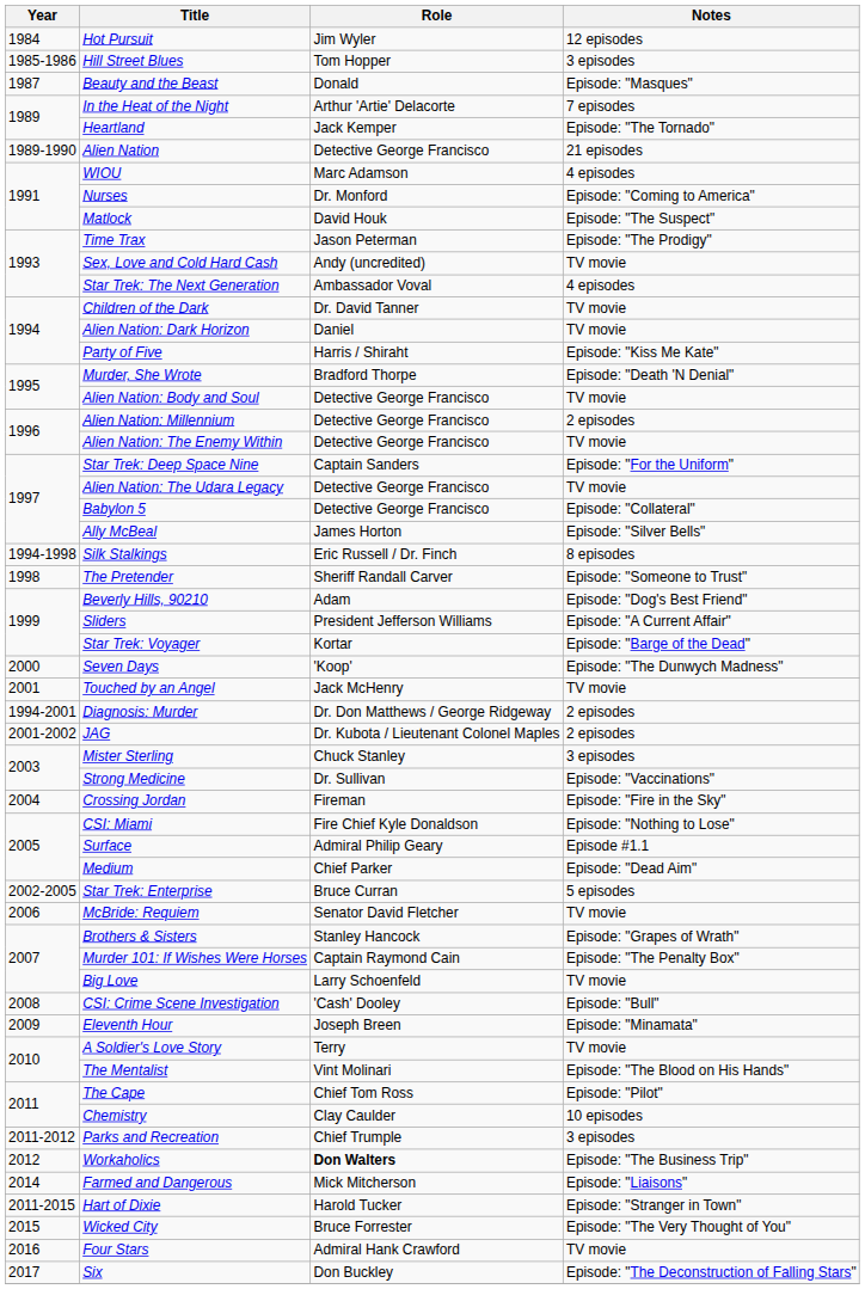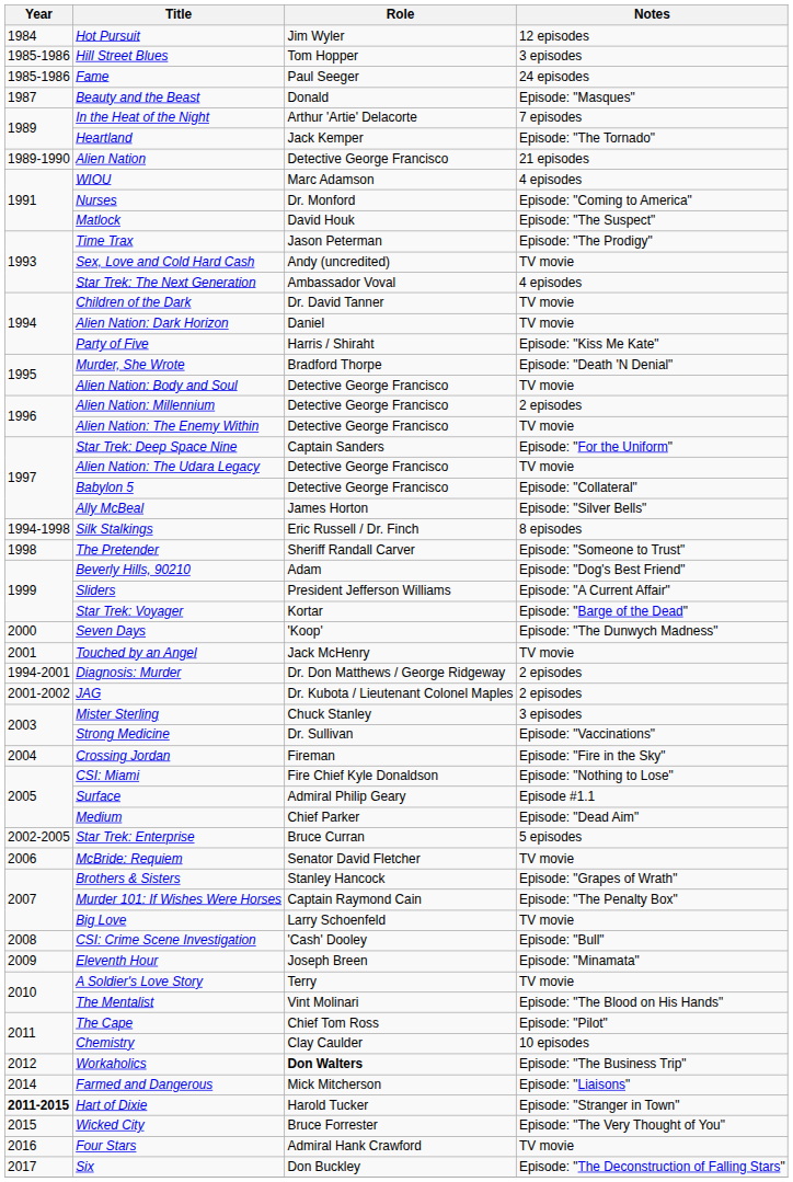 <table class="wikitable sortable">
 <tr>
 <th>Year</th>
 <th>Title</th>
 <th>Role</th>
 <th>Notes</th>
 </tr>
 <tr>
 <td>1984</td>
 <td><em><a href='#'>Hot Pursuit</a></em></td>
 <td>Jim Wyler</td>
 <td>12 episodes</td>
 </tr>
 <tr>
 <td>1985-1986</td>
 <td><em><a href='#'>Hill Street Blues</a></em></td>
 <td>Tom Hopper</td>
 <td>3 episodes</td>
+</tr>
+<tr>
+<td>1985-1986</td>
+<td><em><a href='#'>Fame</a></em></td>
+<td>Paul Seeger</td>
+<td>24 episodes</td>
 </tr>
 <tr>
 <td>1987</td>
 <td><em><a href='#'>Beauty and the Beast</a></em></td>
 <td>Donald</td>
 <td>Episode: "Masques"</td>
 </tr>
 <tr>
 <td rowspan=2>1989</td>
 <td><em><a href='#'>In the Heat of the Night</a></em></td>
 <td>Arthur 'Artie' Delacorte</td>
 <td>7 episodes</td>
 </tr>
 <tr>
 <td><em><a href='#'>Heartland</a></em></td>
 <td>Jack Kemper</td>
 <td>Episode: "The Tornado"</td>
 </tr>
 <tr>
 <td>1989-1990</td>
 <td><em><a href='#'>Alien Nation</a></em></td>
 <td>Detective George Francisco</td>
 <td>21 episodes</td>
 </tr>
 <tr>
 <td rowspan=3>1991</td>
 <td><em><a href='#'>WIOU</a></em></td>
 <td>Marc Adamson</td>
 <td>4 episodes</td>
 </tr>
 <tr>
 <td><em><a href='#'>Nurses</a></em></td>
 <td>Dr. Monford</td>
 <td>Episode: "Coming to America"</td>
 </tr>
 <tr>
 <td><em><a href='#'>Matlock</a></em></td>
 <td>David Houk</td>
 <td>Episode: "The Suspect"</td>
 </tr>
 <tr>
 <td rowspan=3>1993</td>
 <td><em><a href='#'>Time Trax</a></em></td>
 <td>Jason Peterman</td>
 <td>Episode: "The Prodigy"</td>
 </tr>
 <tr>
 <td><em><a href='#'>Sex, Love and Cold Hard Cash</a></em></td>
 <td>Andy (uncredited)</td>
 <td>TV movie</td>
 </tr>
 <tr>
 <td><em><a href='#'>Star Trek: The Next Generation</a></em></td>
 <td>Ambassador Voval</td>
 <td>4 episodes</td>
 </tr>
 <tr>
 <td rowspan=3>1994</td>
 <td><em><a href='#'>Children of the Dark</a></em></td>
 <td>Dr. David Tanner</td>
 <td>TV movie</td>
 </tr>
 <tr>
 <td><em><a href='#'>Alien Nation: Dark Horizon</a></em></td>
 <td>Daniel</td>
 <td>TV movie</td>
 </tr>
 <tr>
 <td><em><a href='#'>Party of Five</a></em></td>
 <td>Harris / Shiraht</td>
 <td>Episode: "Kiss Me Kate"</td>
 </tr>
 <tr>
 <td rowspan=2>1995</td>
 <td><em><a href='#'>Murder, She Wrote</a></em></td>
 <td>Bradford Thorpe</td>
 <td>Episode: "Death 'N Denial"</td>
 </tr>
 <tr>
 <td><em><a href='#'>Alien Nation: Body and Soul</a></em></td>
 <td>Detective George Francisco</td>
 <td>TV movie</td>
 </tr>
 <tr>
 <td rowspan=2>1996</td>
 <td><em><a href='#'>Alien Nation: Millennium</a></em></td>
 <td>Detective George Francisco</td>
 <td>2 episodes</td>
 </tr>
 <tr>
 <td><em><a href='#'>Alien Nation: The Enemy Within</a></em></td>
 <td>Detective George Francisco</td>
 <td>TV movie</td>
 </tr>
 <tr>
 <td rowspan=4>1997</td>
 <td><em><a href='#'>Star Trek: Deep Space Nine</a></em></td>
 <td>Captain Sanders</td>
 <td>Episode: "<a href='#'>For the Uniform</a>"</td>
 </tr>
 <tr>
 <td><em><a href='#'>Alien Nation: The Udara Legacy</a></em></td>
 <td>Detective George Francisco</td>
 <td>TV movie</td>
 </tr>
 <tr>
 <td><em><a href='#'>Babylon 5</a></em></td>
 <td>Detective George Francisco</td>
 <td>Episode: "Collateral"</td>
 </tr>
 <tr>
 <td><em><a href='#'>Ally McBeal</a></em></td>
 <td>James Horton</td>
 <td>Episode: "Silver Bells"</td>
 </tr>
 <tr>
 <td>1994-1998</td>
 <td><em><a href='#'>Silk Stalkings</a></em></td>
 <td>Eric Russell / Dr. Finch</td>
 <td>8 episodes</td>
 </tr>
 <tr>
 <td>1998</td>
 <td><em><a href='#'>The Pretender</a></em></td>
 <td>Sheriff Randall Carver</td>
 <td>Episode: "Someone to Trust"</td>
 </tr>
 <tr>
 <td rowspan=3>1999</td>
 <td><em><a href='#'>Beverly Hills, 90210</a></em></td>
 <td>Adam</td>
 <td>Episode: "Dog's Best Friend"</td>
 </tr>
 <tr>
 <td><em><a href='#'>Sliders</a></em></td>
 <td>President Jefferson Williams</td>
 <td>Episode: "A Current Affair"</td>
 </tr>
 <tr>
 <td><em><a href='#'>Star Trek: Voyager</a></em></td>
 <td>Kortar</td>
 <td>Episode: "<a href='#'>Barge of the Dead</a>"</td>
 </tr>
 <tr>
 <td>2000</td>
 <td><em><a href='#'>Seven Days</a></em></td>
 <td>'Koop'</td>
 <td>Episode: "The Dunwych Madness"</td>
 </tr>
 <tr>
 <td>2001</td>
 <td><em><a href='#'>Touched by an Angel</a></em></td>
 <td>Jack McHenry</td>
 <td>TV movie</td>
 </tr>
 <tr>
 <td>1994-2001</td>
 <td><em><a href='#'>Diagnosis: Murder</a></em></td>
 <td>Dr. Don Matthews / George Ridgeway</td>
 <td>2 episodes</td>
 </tr>
 <tr>
 <td>2001-2002</td>
 <td><em><a href='#'>JAG</a></em></td>
 <td>Dr. Kubota / Lieutenant Colonel Maples</td>
 <td>2 episodes</td>
 </tr>
 <tr>
 <td rowspan=2>2003</td>
 <td><em><a href='#'>Mister Sterling</a></em></td>
 <td>Chuck Stanley</td>
 <td>3 episodes</td>
 </tr>
 <tr>
 <td><em><a href='#'>Strong Medicine</a></em></td>
 <td>Dr. Sullivan</td>
 <td>Episode: "Vaccinations"</td>
 </tr>
 <tr>
 <td>2004</td>
 <td><em><a href='#'>Crossing Jordan</a></em></td>
 <td>Fireman</td>
 <td>Episode: "Fire in the Sky"</td>
 </tr>
 <tr>
 <td rowspan=3>2005</td>
 <td><em><a href='#'>CSI: Miami</a></em></td>
 <td>Fire Chief Kyle Donaldson</td>
 <td>Episode: "Nothing to Lose"</td>
 </tr>
 <tr>
 <td><em><a href='#'>Surface</a></em></td>
 <td>Admiral Philip Geary</td>
 <td>Episode #1.1</td>
 </tr>
 <tr>
 <td><em><a href='#'>Medium</a></em></td>
 <td>Chief Parker</td>
 <td>Episode: "Dead Aim"</td>
 </tr>
 <tr>
 <td>2002-2005</td>
 <td><em><a href='#'>Star Trek: Enterprise</a></em></td>
 <td>Bruce Curran</td>
 <td>5 episodes</td>
 </tr>
 <tr>
 <td>2006</td>
 <td><em><a href='#'>McBride: Requiem</a></em></td>
 <td>Senator David Fletcher</td>
 <td>TV movie</td>
 </tr>
 <tr>
 <td rowspan=3>2007</td>
 <td><em><a href='#'>Brothers & Sisters</a></em></td>
 <td>Stanley Hancock</td>
 <td>Episode: "Grapes of Wrath"</td>
 </tr>
 <tr>
 <td><em><a href='#'>Murder 101: If Wishes Were Horses</a></em></td>
 <td>Captain Raymond Cain</td>
 <td>Episode: "The Penalty Box"</td>
 </tr>
 <tr>
 <td><em><a href='#'>Big Love</a></em></td>
 <td>Larry Schoenfeld</td>
 <td>TV movie</td>
 </tr>
 <tr>
 <td>2008</td>
 <td><em><a href='#'>CSI: Crime Scene Investigation</a></em></td>
 <td>'Cash' Dooley</td>
 <td>Episode: "Bull"</td>
 </tr>
 <tr>
 <td>2009</td>
 <td><em><a href='#'>Eleventh Hour</a></em></td>
 <td>Joseph Breen</td>
 <td>Episode: "Minamata"</td>
 </tr>
 <tr>
 <td rowspan=2>2010</td>
 <td><em><a href='#'>A Soldier's Love Story</a></em></td>
 <td>Terry</td>
 <td>TV movie</td>
 </tr>
 <tr>
 <td><em><a href='#'>The Mentalist</a></em></td>
 <td>Vint Molinari</td>
 <td>Episode: "The Blood on His Hands"</td>
 </tr>
 <tr>
 <td rowspan=2>2011</td>
 <td><em><a href='#'>The Cape</a></em></td>
 <td>Chief Tom Ross</td>
 <td>Episode: "Pilot"</td>
 </tr>
 <tr>
 <td><em><a href='#'>Chemistry</a></em></td>
 <td>Clay Caulder</td>
 <td>10 episodes</td>
 </tr>
 <tr>
-<td>2011-2012</td>
-<td><em><a href='#'>Parks and Recreation</a></em></td>
-<td>Chief Trumple</td>
-<td>3 episodes</td>
-</tr>
-<tr>
 <td>2012</td>
 <td><em><a href='#'>Workaholics</a></em></td>
 <td><strong>Don Walters</strong></td>
 <td>Episode: "The Business Trip"</td>
 </tr>
 <tr>
 <td>2014</td>
 <td><em><a href='#'>Farmed and Dangerous</a></em></td>
 <td>Mick Mitcherson</td>
 <td>Episode: "<a href='#'>Liaisons</a>"</td>
 </tr>
 <tr>
-<td>2011-2015</td>
+<td><strong>2011-2015</strong></td>
 <td><em><a href='#'>Hart of Dixie</a></em></td>
 <td>Harold Tucker</td>
 <td>Episode: "Stranger in Town"</td>
 </tr>
 <tr>
 <td>2015</td>
 <td><em><a href='#'>Wicked City</a></em></td>
 <td>Bruce Forrester</td>
 <td>Episode: "The Very Thought of You"</td>
 </tr>
 <tr>
 <td>2016</td>
 <td><em><a href='#'>Four Stars</a></em></td>
 <td>Admiral Hank Crawford</td>
 <td>TV movie</td>
 </tr>
 <tr>
 <td>2017</td>
 <td><em><a href='#'>Six</a></em></td>
 <td>Don Buckley</td>
 <td>Episode: "<a href='#'>The Deconstruction of Falling Stars</a>"</td>
 </tr>
 <tr>
 </tr>
 </table>
